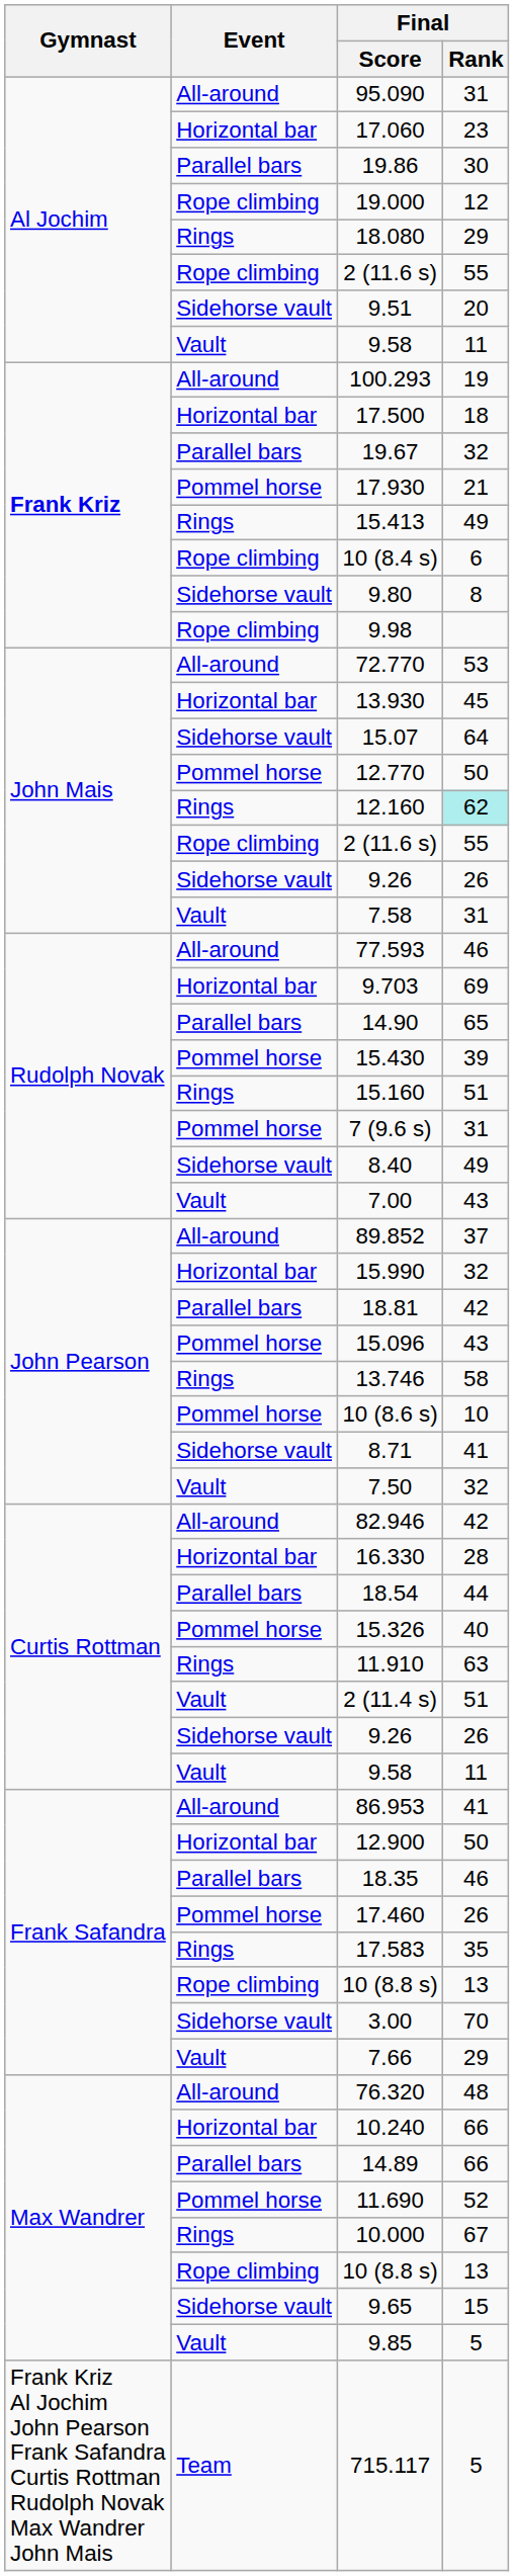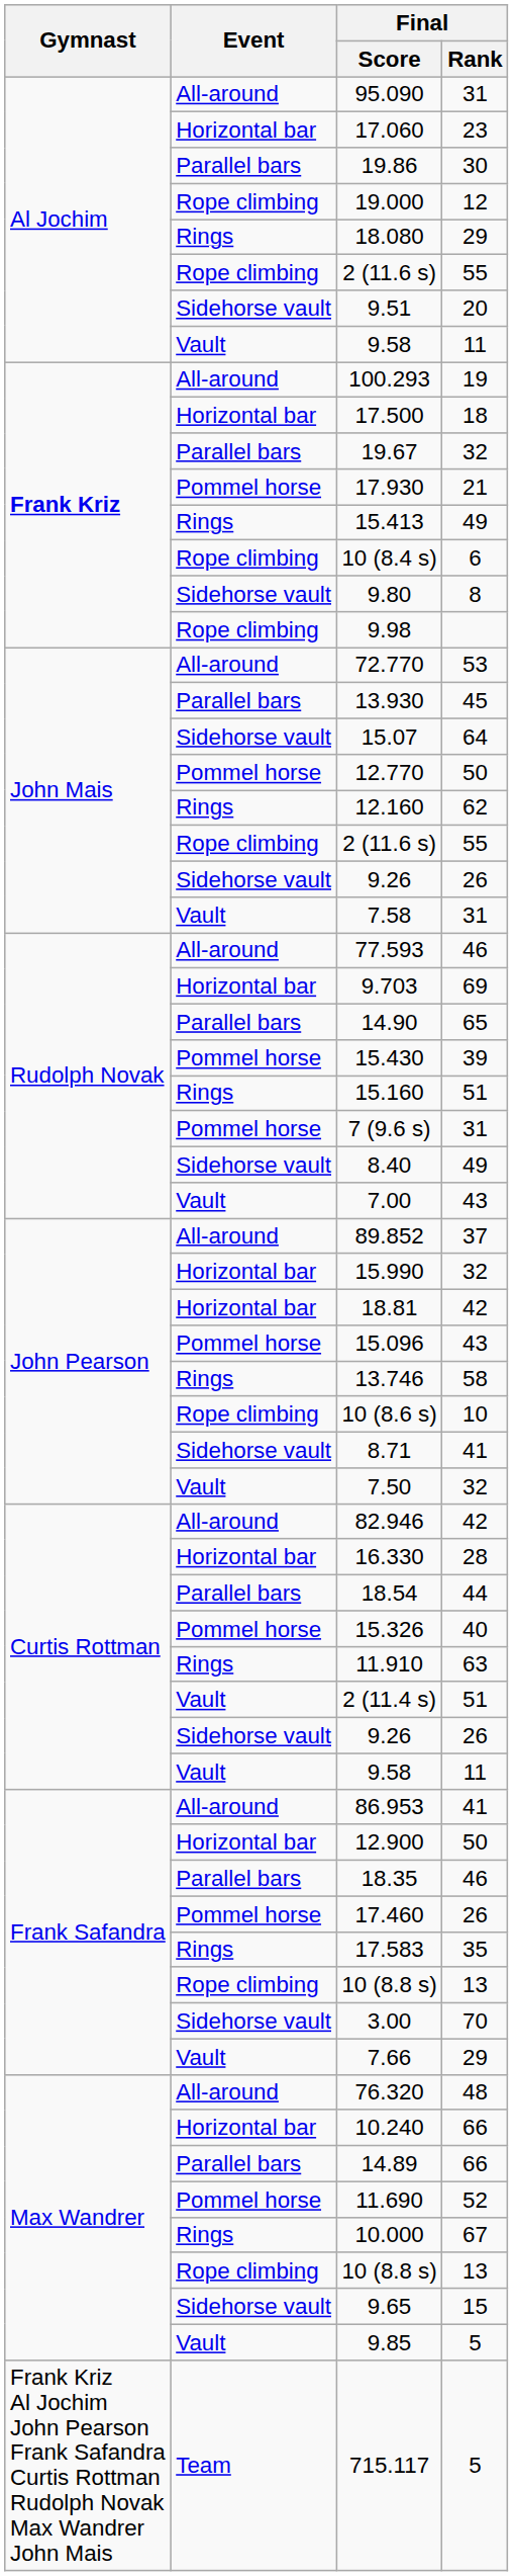 <table class=wikitable style="font-size:90%">
 <tr>
 <th rowspan=2>Gymnast</th>
 <th rowspan=2>Event</th>
 <th colspan=2>Final</th>
 </tr>
 <tr>
 <th>Score</th>
 <th>Rank</th>
 </tr>
 <tr>
 <td rowspan=8><a href='#'>Al Jochim</a></td>
 <td><a href='#'>All-around</a></td>
 <td align=center>95.090</td>
 <td align=center>31</td>
 </tr>
 <tr>
 <td><a href='#'>Horizontal bar</a></td>
 <td align=center>17.060</td>
 <td align=center>23</td>
 </tr>
 <tr>
 <td><a href='#'>Parallel bars</a></td>
 <td align=center>19.86</td>
 <td align=center>30</td>
 </tr>
 <tr>
 <td><a href='#'>Rope climbing</a></td>
 <td align=center>19.000</td>
 <td align=center>12</td>
 </tr>
 <tr>
 <td><a href='#'>Rings</a></td>
 <td align=center>18.080</td>
 <td align=center>29</td>
 </tr>
 <tr>
 <td><a href='#'>Rope climbing</a></td>
 <td align=center>2 (11.6 s)</td>
 <td align=center>55</td>
 </tr>
 <tr>
 <td><a href='#'>Sidehorse vault</a></td>
 <td align=center>9.51</td>
 <td align=center>20</td>
 </tr>
 <tr>
 <td><a href='#'>Vault</a></td>
 <td align=center>9.58</td>
 <td align=center>11</td>
 </tr>
 <tr>
 <td rowspan=8><strong><a href='#'>Frank Kriz</a></strong></td>
 <td><a href='#'>All-around</a></td>
 <td align=center>100.293</td>
 <td align=center>19</td>
 </tr>
 <tr>
 <td><a href='#'>Horizontal bar</a></td>
 <td align=center>17.500</td>
 <td align=center>18</td>
 </tr>
 <tr>
 <td><a href='#'>Parallel bars</a></td>
 <td align=center>19.67</td>
 <td align=center>32</td>
 </tr>
 <tr>
 <td><a href='#'>Pommel horse</a></td>
 <td align=center>17.930</td>
 <td align=center>21</td>
 </tr>
 <tr>
 <td><a href='#'>Rings</a></td>
 <td align=center>15.413</td>
 <td align=center>49</td>
 </tr>
 <tr>
 <td><a href='#'>Rope climbing</a></td>
 <td align=center>10 (8.4 s)</td>
 <td align=center>6</td>
 </tr>
 <tr>
 <td><a href='#'>Sidehorse vault</a></td>
 <td align=center>9.80</td>
 <td align=center>8</td>
 </tr>
 <tr>
 <td><a href='#'>Rope climbing</a></td>
 <td align=center>9.98</td>
 <td align=center></td>
 </tr>
 <tr>
 <td rowspan=8><a href='#'>John Mais</a></td>
 <td><a href='#'>All-around</a></td>
 <td align=center>72.770</td>
 <td align=center>53</td>
 </tr>
 <tr>
-<td><a href='#'>Horizontal bar</a></td>
+<td><a href='#'>Parallel bars</a></td>
 <td align=center>13.930</td>
 <td align=center>45</td>
 </tr>
 <tr>
 <td><a href='#'>Sidehorse vault</a></td>
 <td align=center>15.07</td>
 <td align=center>64</td>
 </tr>
 <tr>
 <td><a href='#'>Pommel horse</a></td>
 <td align=center>12.770</td>
 <td align=center>50</td>
 </tr>
 <tr>
 <td><a href='#'>Rings</a></td>
 <td align=center>12.160</td>
-<td align=center style="background: paleturquoise;">62</td>
+<td align=center>62</td>
 </tr>
 <tr>
 <td><a href='#'>Rope climbing</a></td>
 <td align=center>2 (11.6 s)</td>
 <td align=center>55</td>
 </tr>
 <tr>
 <td><a href='#'>Sidehorse vault</a></td>
 <td align=center>9.26</td>
 <td align=center>26</td>
 </tr>
 <tr>
 <td><a href='#'>Vault</a></td>
 <td align=center>7.58</td>
 <td align=center>31</td>
 </tr>
 <tr>
 <td rowspan=8><a href='#'>Rudolph Novak</a></td>
 <td><a href='#'>All-around</a></td>
 <td align=center>77.593</td>
 <td align=center>46</td>
 </tr>
 <tr>
 <td><a href='#'>Horizontal bar</a></td>
 <td align=center>9.703</td>
 <td align=center>69</td>
 </tr>
 <tr>
 <td><a href='#'>Parallel bars</a></td>
 <td align=center>14.90</td>
 <td align=center>65</td>
 </tr>
 <tr>
 <td><a href='#'>Pommel horse</a></td>
 <td align=center>15.430</td>
 <td align=center>39</td>
 </tr>
 <tr>
 <td><a href='#'>Rings</a></td>
 <td align=center>15.160</td>
 <td align=center>51</td>
 </tr>
 <tr>
 <td><a href='#'>Pommel horse</a></td>
 <td align=center>7 (9.6 s)</td>
 <td align=center>31</td>
 </tr>
 <tr>
 <td><a href='#'>Sidehorse vault</a></td>
 <td align=center>8.40</td>
 <td align=center>49</td>
 </tr>
 <tr>
 <td><a href='#'>Vault</a></td>
 <td align=center>7.00</td>
 <td align=center>43</td>
 </tr>
 <tr>
 <td rowspan=8><a href='#'>John Pearson</a></td>
 <td><a href='#'>All-around</a></td>
 <td align=center>89.852</td>
 <td align=center>37</td>
 </tr>
 <tr>
 <td><a href='#'>Horizontal bar</a></td>
 <td align=center>15.990</td>
 <td align=center>32</td>
 </tr>
 <tr>
-<td><a href='#'>Parallel bars</a></td>
+<td><a href='#'>Horizontal bar</a></td>
 <td align=center>18.81</td>
 <td align=center>42</td>
 </tr>
 <tr>
 <td><a href='#'>Pommel horse</a></td>
 <td align=center>15.096</td>
 <td align=center>43</td>
 </tr>
 <tr>
 <td><a href='#'>Rings</a></td>
 <td align=center>13.746</td>
 <td align=center>58</td>
 </tr>
 <tr>
-<td><a href='#'>Pommel horse</a></td>
+<td><a href='#'>Rope climbing</a></td>
 <td align=center>10 (8.6 s)</td>
 <td align=center>10</td>
 </tr>
 <tr>
 <td><a href='#'>Sidehorse vault</a></td>
 <td align=center>8.71</td>
 <td align=center>41</td>
 </tr>
 <tr>
 <td><a href='#'>Vault</a></td>
 <td align=center>7.50</td>
 <td align=center>32</td>
 </tr>
 <tr>
 <td rowspan=8><a href='#'>Curtis Rottman</a></td>
 <td><a href='#'>All-around</a></td>
 <td align=center>82.946</td>
 <td align=center>42</td>
 </tr>
 <tr>
 <td><a href='#'>Horizontal bar</a></td>
 <td align=center>16.330</td>
 <td align=center>28</td>
 </tr>
 <tr>
 <td><a href='#'>Parallel bars</a></td>
 <td align=center>18.54</td>
 <td align=center>44</td>
 </tr>
 <tr>
 <td><a href='#'>Pommel horse</a></td>
 <td align=center>15.326</td>
 <td align=center>40</td>
 </tr>
 <tr>
 <td><a href='#'>Rings</a></td>
 <td align=center>11.910</td>
 <td align=center>63</td>
 </tr>
 <tr>
 <td><a href='#'>Vault</a></td>
 <td align=center>2 (11.4 s)</td>
 <td align=center>51</td>
 </tr>
 <tr>
 <td><a href='#'>Sidehorse vault</a></td>
 <td align=center>9.26</td>
 <td align=center>26</td>
 </tr>
 <tr>
 <td><a href='#'>Vault</a></td>
 <td align=center>9.58</td>
 <td align=center>11</td>
 </tr>
 <tr>
 <td rowspan=8><a href='#'>Frank Safandra</a></td>
 <td><a href='#'>All-around</a></td>
 <td align=center>86.953</td>
 <td align=center>41</td>
 </tr>
 <tr>
 <td><a href='#'>Horizontal bar</a></td>
 <td align=center>12.900</td>
 <td align=center>50</td>
 </tr>
 <tr>
 <td><a href='#'>Parallel bars</a></td>
 <td align=center>18.35</td>
 <td align=center>46</td>
 </tr>
 <tr>
 <td><a href='#'>Pommel horse</a></td>
 <td align=center>17.460</td>
 <td align=center>26</td>
 </tr>
 <tr>
 <td><a href='#'>Rings</a></td>
 <td align=center>17.583</td>
 <td align=center>35</td>
 </tr>
 <tr>
 <td><a href='#'>Rope climbing</a></td>
 <td align=center>10 (8.8 s)</td>
 <td align=center>13</td>
 </tr>
 <tr>
 <td><a href='#'>Sidehorse vault</a></td>
 <td align=center>3.00</td>
 <td align=center>70</td>
 </tr>
 <tr>
 <td><a href='#'>Vault</a></td>
 <td align=center>7.66</td>
 <td align=center>29</td>
 </tr>
 <tr>
 <td rowspan=8><a href='#'>Max Wandrer</a></td>
 <td><a href='#'>All-around</a></td>
 <td align=center>76.320</td>
 <td align=center>48</td>
 </tr>
 <tr>
 <td><a href='#'>Horizontal bar</a></td>
 <td align=center>10.240</td>
 <td align=center>66</td>
 </tr>
 <tr>
 <td><a href='#'>Parallel bars</a></td>
 <td align=center>14.89</td>
 <td align=center>66</td>
 </tr>
 <tr>
 <td><a href='#'>Pommel horse</a></td>
 <td align=center>11.690</td>
 <td align=center>52</td>
 </tr>
 <tr>
 <td><a href='#'>Rings</a></td>
 <td align=center>10.000</td>
 <td align=center>67</td>
 </tr>
 <tr>
 <td><a href='#'>Rope climbing</a></td>
 <td align=center>10 (8.8 s)</td>
 <td align=center>13</td>
 </tr>
 <tr>
 <td><a href='#'>Sidehorse vault</a></td>
 <td align=center>9.65</td>
 <td align=center>15</td>
 </tr>
 <tr>
 <td><a href='#'>Vault</a></td>
 <td align=center>9.85</td>
 <td align=center>5</td>
 </tr>
 <tr>
 <td>Frank Kriz <br> Al Jochim <br> John Pearson <br> Frank Safandra <br> Curtis Rottman <br> Rudolph Novak <br> Max Wandrer <br> John Mais</td>
 <td><a href='#'>Team</a></td>
 <td align=center>715.117</td>
 <td align=center>5</td>
 </tr>
 </table>
